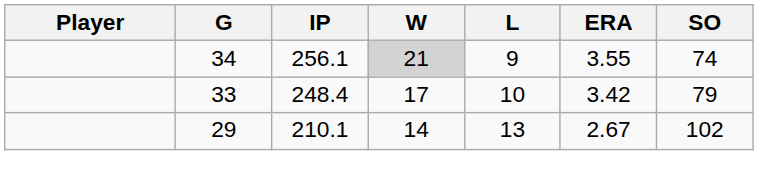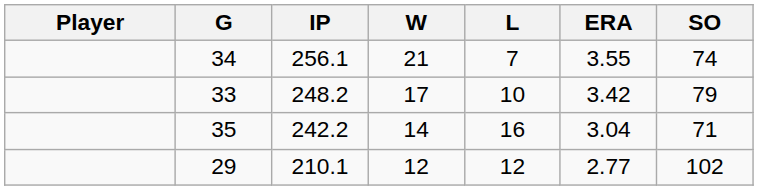 <table class="wikitable sortable">
 <tr>
 <th bgcolor="#DDDDFF" width="16%">Player</th>
 <th bgcolor="#DDDDFF" width="9%">G</th>
 <th bgcolor="#DDDDFF" width="9%">IP</th>
 <th bgcolor="#DDDDFF" width="9%">W</th>
 <th bgcolor="#DDDDFF" width="9%">L</th>
 <th bgcolor="#DDDDFF" width="9%">ERA</th>
 <th bgcolor="#DDDDFF" width="9%">SO</th>
 </tr>
 <tr align="center">
 <td></td>
 <td>34</td>
 <td>256.1</td>
-<td style="background: lightgrey;">21</td>
-<td>9</td>
+<td>21</td>
+<td>7</td>
 <td>3.55</td>
 <td>74</td>
 </tr>
 <tr align="center">
 <td></td>
 <td>33</td>
-<td>248.4</td>
+<td>248.2</td>
 <td>17</td>
 <td>10</td>
 <td>3.42</td>
 <td>79</td>
 </tr>
 <tr align="center">
 <td></td>
+<td>35</td>
+<td>242.2</td>
+<td>14</td>
+<td>16</td>
+<td>3.04</td>
+<td>71</td>
+</tr>
+<tr align="center">
+<td></td>
 <td>29</td>
 <td>210.1</td>
-<td>14</td>
-<td>13</td>
-<td>2.67</td>
+<td>12</td>
+<td>12</td>
+<td>2.77</td>
 <td>102</td>
 </tr>
 </table>
